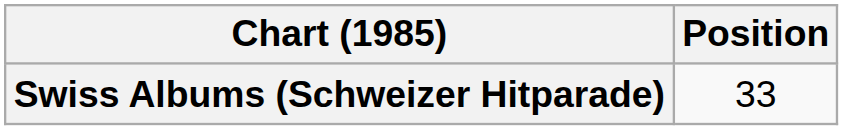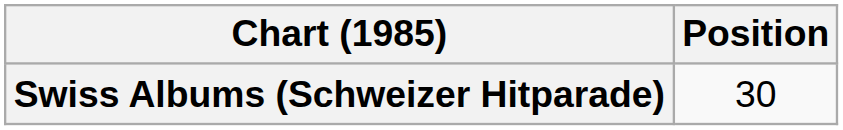 <table class="wikitable plainrowheaders" style="text-align:center">
 <tr>
 <th scope="col">Chart (1985)</th>
 <th scope="col">Position</th>
 </tr>
 <tr>
 <th scope="row">Swiss Albums (Schweizer Hitparade)</th>
-<td>33</td>
+<td>30</td>
 </tr>
 </table>
